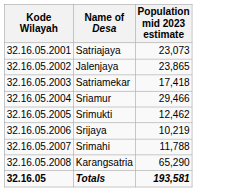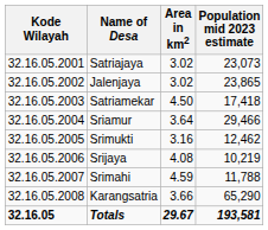 <table class="wikitable">
 <tr>
 <th>Kode <br>Wilayah</th>
 <th>Name of <br> <em>Desa</em></th>
+<th>Area <br>in <br>km<sup>2</sup></th>
 <th>Population<br>mid 2023<br>estimate</th>
 </tr>
 <tr>
 <td>32.16.05.2001</td>
 <td>Satriajaya</td>
+<td align="right">3.02</td>
 <td align="right">23,073</td>
 </tr>
 <tr>
 <td>32.16.05.2002</td>
 <td>Jalenjaya</td>
+<td align="right">3.02</td>
 <td align="right">23,865</td>
 </tr>
 <tr>
 <td>32.16.05.2003</td>
 <td>Satriamekar</td>
+<td align="right">4.50</td>
 <td align="right">17,418</td>
 </tr>
 <tr>
 <td>32.16.05.2004</td>
 <td>Sriamur</td>
+<td align="right">3.64</td>
 <td align="right">29,466</td>
 </tr>
 <tr>
 <td>32.16.05.2005</td>
 <td>Srimukti</td>
+<td align="right">3.16</td>
 <td align="right">12,462</td>
 </tr>
 <tr>
 <td>32.16.05.2006</td>
 <td>Srijaya</td>
+<td align="right">4.08</td>
 <td align="right">10,219</td>
 </tr>
 <tr>
 <td>32.16.05.2007</td>
 <td>Srimahi</td>
+<td align="right">4.59</td>
 <td align="right">11,788</td>
 </tr>
 <tr>
 <td>32.16.05.2008</td>
 <td>Karangsatria</td>
+<td align="right">3.66</td>
 <td align="right">65,290</td>
 </tr>
 <tr>
 <td><strong>32.16.05</strong></td>
 <td><strong><em>Totals</em></strong></td>
+<td align="right"><strong><em>29.67</em></strong></td>
 <td align="right"><strong><em>193,581</em></strong></td>
 </tr>
 </table>
